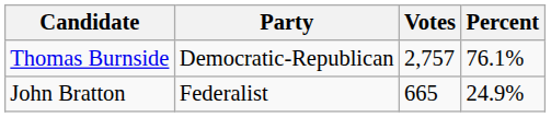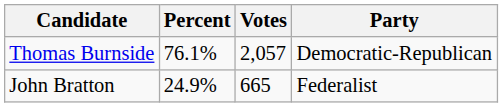 <table class=wikitable>
 <tr>
 <th>Candidate</th>
+<th>Percent</th>
+<th>Votes</th>
 <th>Party</th>
-<th>Votes</th>
-<th>Percent</th>
 </tr>
 <tr>
 <td><a href='#'>Thomas Burnside</a></td>
+<td>76.1%</td>
+<td>2,057</td>
 <td>Democratic-Republican</td>
-<td>2,757</td>
-<td>76.1%</td>
 </tr>
 <tr>
 <td>John Bratton</td>
+<td>24.9%</td>
+<td>665</td>
 <td>Federalist</td>
-<td>665</td>
-<td>24.9%</td>
 </tr>
 </table>
